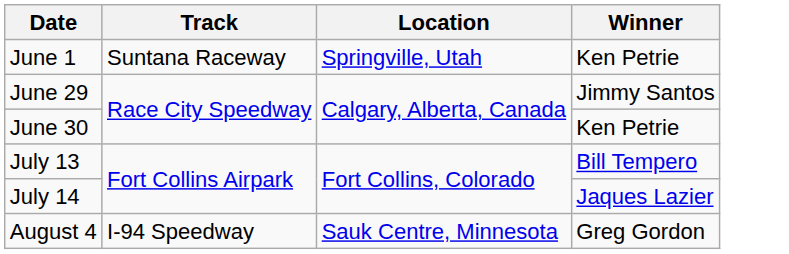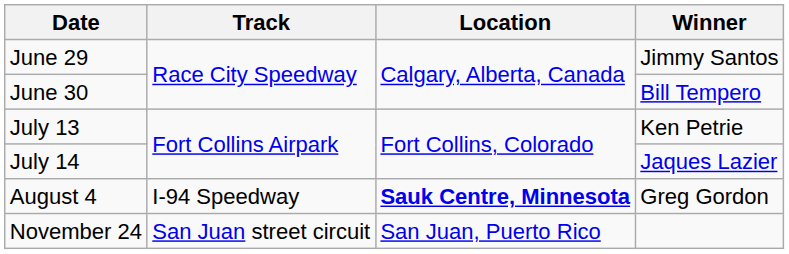 <table class="wikitable" style="font-size: 95%;">
 <tr>
 <th>Date</th>
 <th>Track</th>
 <th>Location</th>
 <th>Winner</th>
-</tr>
-<tr>
-<td>June 1</td>
-<td>Suntana Raceway</td>
-<td><a href='#'>Springville, Utah</a></td>
-<td>Ken Petrie</td>
 </tr>
 <tr>
 <td>June 29</td>
 <td rowspan=2><a href='#'>Race City Speedway</a></td>
 <td rowspan=2><a href='#'>Calgary, Alberta, Canada</a></td>
 <td>Jimmy Santos</td>
 </tr>
 <tr>
 <td>June 30</td>
-<td>Ken Petrie</td>
+<td><a href='#'>Bill Tempero</a></td>
 </tr>
 <tr>
 <td>July 13</td>
 <td rowspan=2><a href='#'>Fort Collins Airpark</a></td>
 <td rowspan=2><a href='#'>Fort Collins, Colorado</a></td>
-<td><a href='#'>Bill Tempero</a></td>
+<td>Ken Petrie</td>
 </tr>
 <tr>
 <td>July 14</td>
 <td><a href='#'>Jaques Lazier</a></td>
 </tr>
 <tr>
 <td>August 4</td>
 <td>I-94 Speedway</td>
-<td><a href='#'>Sauk Centre, Minnesota</a></td>
+<td><strong><a href='#'>Sauk Centre, Minnesota</a></strong></td>
 <td>Greg Gordon</td>
 </tr>
+<tr>
+<td>November 24</td>
+<td><a href='#'>San Juan</a> street circuit</td>
+<td><a href='#'>San Juan, Puerto Rico</a></td>
+<td></td>
+</tr>
 </table>
